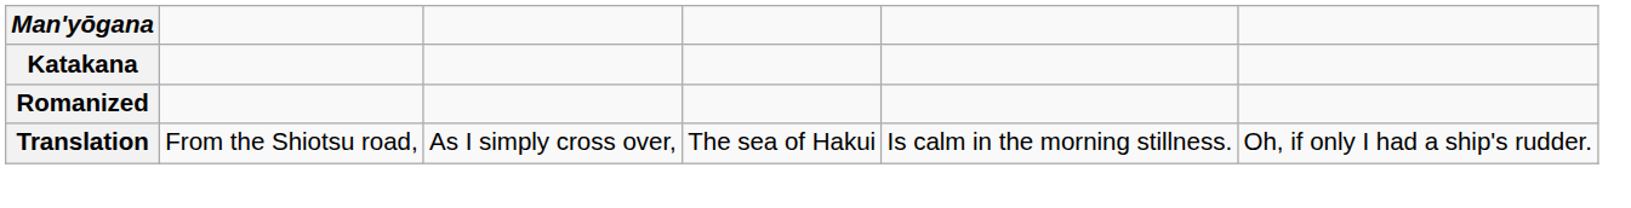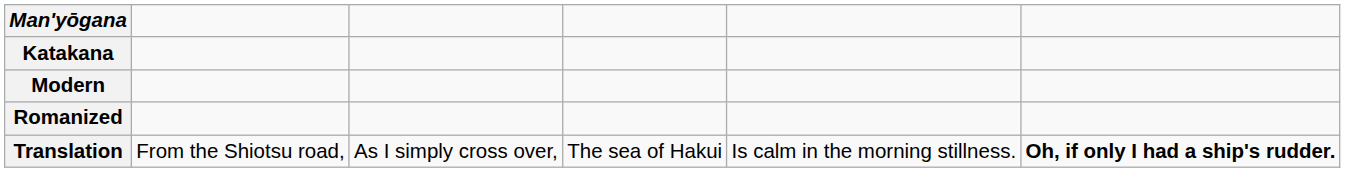 <table class="wikitable">
 <tr>
 <th><em>Man'yōgana</em></th>
 <td></td>
 <td></td>
 <td></td>
 <td></td>
 <td></td>
 </tr>
 <tr>
 <th>Katakana</th>
+<td></td>
+<td></td>
+<td></td>
+<td></td>
+<td></td>
+</tr>
+<tr>
+<th>Modern</th>
 <td></td>
 <td></td>
 <td></td>
 <td></td>
 <td></td>
 </tr>
 <tr>
 <th>Romanized</th>
 <td></td>
 <td></td>
 <td></td>
 <td></td>
 <td></td>
 </tr>
 <tr>
 <th>Translation</th>
 <td>From the Shiotsu road,</td>
 <td>As I simply cross over,</td>
 <td>The sea of Hakui</td>
 <td>Is calm in the morning stillness.</td>
-<td>Oh, if only I had a ship's rudder.</td>
+<td><strong>Oh, if only I had a ship's rudder.</strong></td>
 </tr>
 </table>
